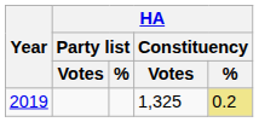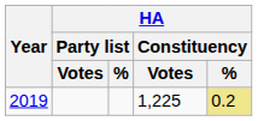 <table class="wikitable">
 <tr>
 <th rowspan="3">Year</th>
 <th colspan="4"><a href='#'>HA</a></th>
 </tr>
 <tr>
 <th colspan="2"><strong>Party list</strong></th>
 <th colspan="2">Constituency</th>
 </tr>
 <tr>
 <th>Votes</th>
 <th>%</th>
 <th>Votes</th>
 <th>%</th>
 </tr>
 <tr>
 <td><a href='#'>2019</a></td>
 <td></td>
 <td></td>
-<td>1,325</td>
+<td>1,225</td>
 <td style="background: khaki;">0.2</td>
 </tr>
 </table>
